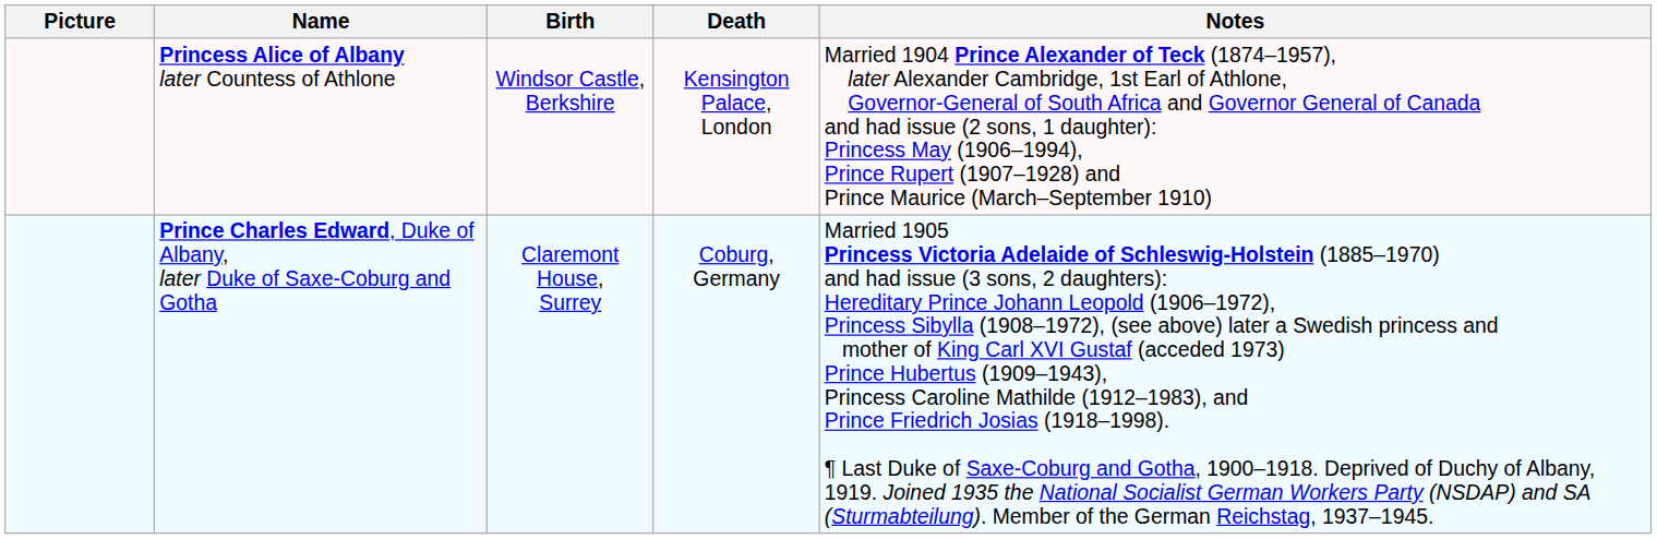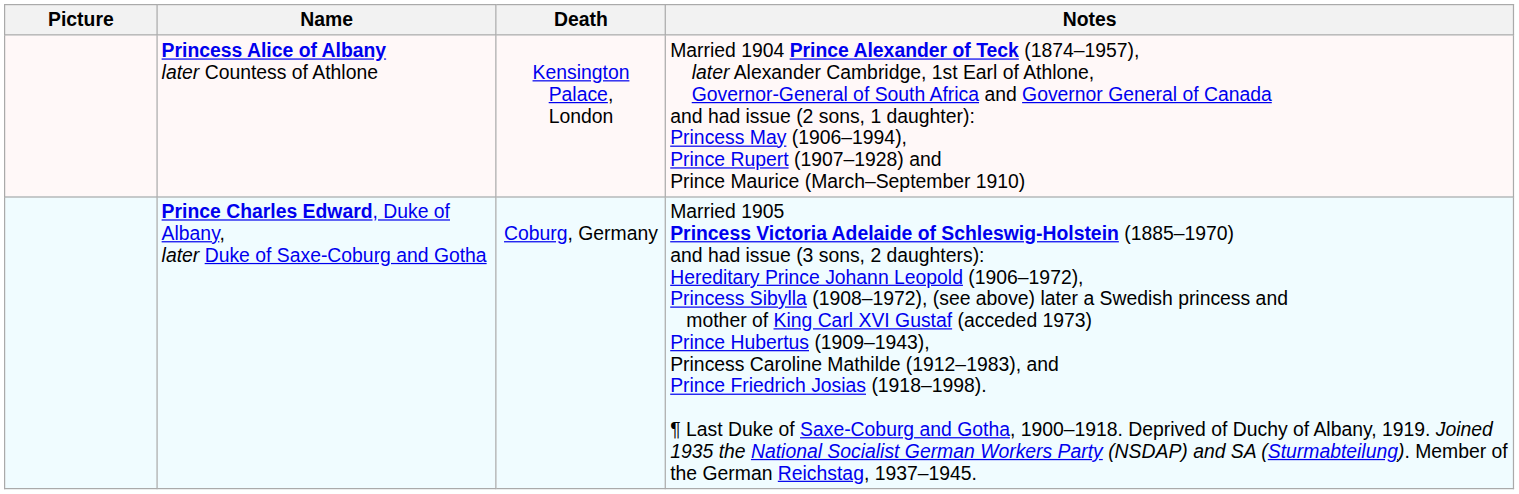 <table class="sortable wikitable">
 <tr>
 <th class="unsortable" width="9%">Picture</th>
 <th width="20%">Name</th>
-<th width="10%">Birth</th>
 <th width="10%">Death</th>
 <th class="unsortable" width="50%">Notes</th>
 </tr>
 <tr valign="top" bgcolor=fff8f8>
 <td align=center></td>
 <td><a href='#'><strong>Princess Alice of Albany</strong></a><br><em>later</em> Countess of Athlone</td>
-<td align=center><br><a href='#'>Windsor Castle</a>, <a href='#'>Berkshire</a></td>
 <td align=center><br><a href='#'>Kensington Palace</a>,<br> London</td>
 <td>Married 1904 <strong><a href='#'>Prince Alexander of Teck</a></strong> (1874–1957),<br>    <em>later</em> Alexander Cambridge, 1st Earl of Athlone,<br>    <a href='#'>Governor-General of South Africa</a> and <a href='#'>Governor General of Canada</a><br> and had issue (2 sons, 1 daughter): <br><a href='#'>Princess May</a> (1906–1994),<br> <a href='#'>Prince Rupert</a> (1907–1928) and <br>Prince Maurice (March–September 1910)</td>
 </tr>
 <tr valign="top" bgcolor=f0fcff>
 <td align=center></td>
 <td><a href='#'><strong>Prince Charles Edward</strong>, Duke of Albany</a>,<br> <em>later</em> <a href='#'>Duke of Saxe-Coburg and Gotha</a></td>
-<td align=center><br><a href='#'>Claremont House</a>,<br> <a href='#'>Surrey</a></td>
 <td align=center><br><a href='#'>Coburg</a>, Germany</td>
 <td>Married 1905<br> <strong><a href='#'>Princess Victoria Adelaide of Schleswig-Holstein</a></strong> (1885–1970)<br> and had issue (3 sons, 2 daughters):<br> <a href='#'>Hereditary Prince Johann Leopold</a> (1906–1972),<br> <a href='#'>Princess Sibylla</a> (1908–1972), (see above) later a Swedish princess and<br>    mother of <a href='#'>King Carl XVI Gustaf</a> (acceded 1973)<br> <a href='#'>Prince Hubertus</a> (1909–1943), <br>Princess Caroline Mathilde (1912–1983), and<br> <a href='#'>Prince Friedrich Josias</a> (1918–1998).<br><br>¶ Last Duke of <a href='#'>Saxe-Coburg and Gotha</a>, 1900–1918. Deprived of Duchy of Albany, 1919. <em>Joined 1935 the <a href='#'>National Socialist German Workers Party</a> (NSDAP) and SA (<a href='#'>Sturmabteilung</a>)</em>. Member of the German <a href='#'>Reichstag</a>, 1937–1945.</td>
 </tr>
 </table>
